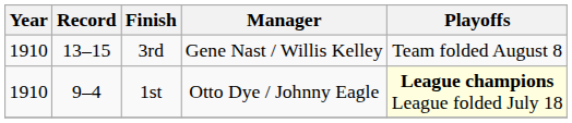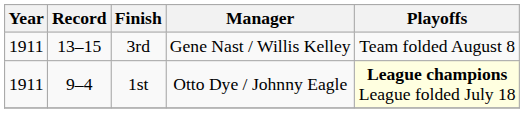 <table class="wikitable">
 <tr style="background: #F2F2F2;">
 <th>Year</th>
 <th>Record</th>
 <th>Finish</th>
 <th>Manager</th>
 <th>Playoffs</th>
 </tr>
 <tr align=center>
-<td>1910</td>
+<td>1911</td>
 <td>13–15</td>
 <td>3rd</td>
 <td>Gene Nast / Willis Kelley</td>
 <td>Team folded August 8</td>
 </tr>
 <tr align=center>
-<td>1910</td>
+<td>1911</td>
 <td>9–4</td>
 <td>1st</td>
 <td>Otto Dye / Johnny Eagle</td>
 <td style="background: lightyellow;"><strong>League champions</strong><br> League folded July 18</td>
 </tr>
 <tr align=center>
 </tr>
 </table>
